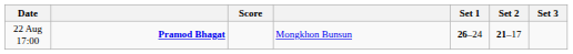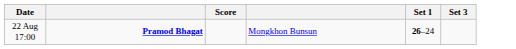 <table class="wikitable" style="text-align:center; font-size:90%">
 <tr>
 <th width="60">Date</th>
 <th align="right" width="250"></th>
 <th width="60">Score</th>
 <th align="left" width="250"></th>
 <th width="50">Set 1</th>
-<th width="50">Set 2</th>
 <th width="50">Set 3</th>
 </tr>
 <tr>
 <td>22 Aug<br>17:00</td>
 <td align="right"><strong><a href='#'>Pramod Bhagat</a> </strong></td>
 <td align="center"></td>
 <td align="left"> <a href='#'>Mongkhon Bunsun</a></td>
 <td><strong>26</strong>–24</td>
-<td><strong>21</strong>–17</td>
 <td></td>
 </tr>
 </table>
